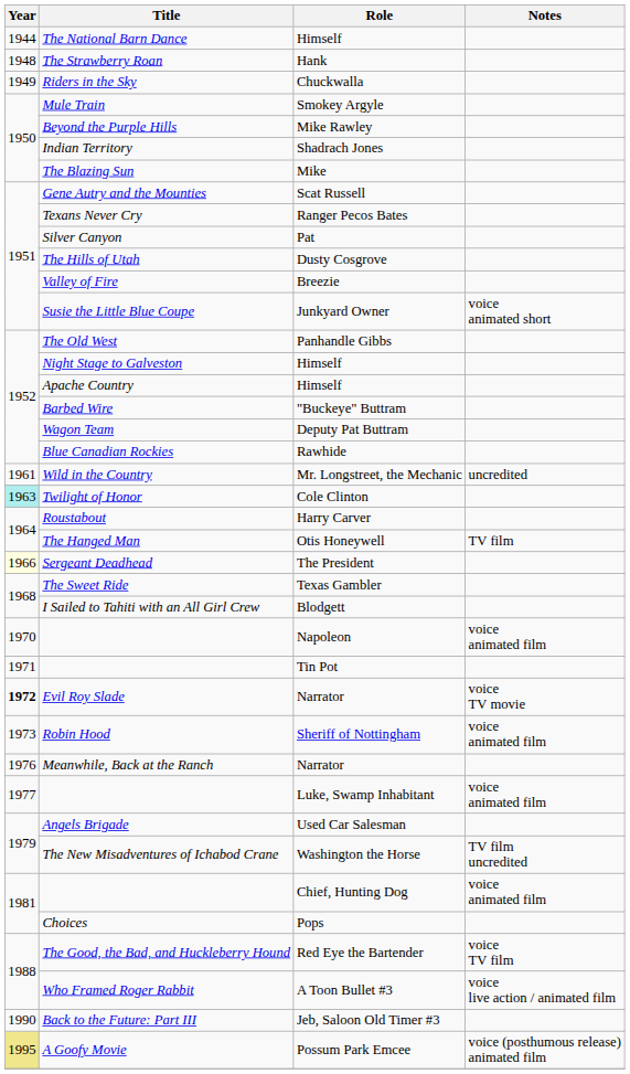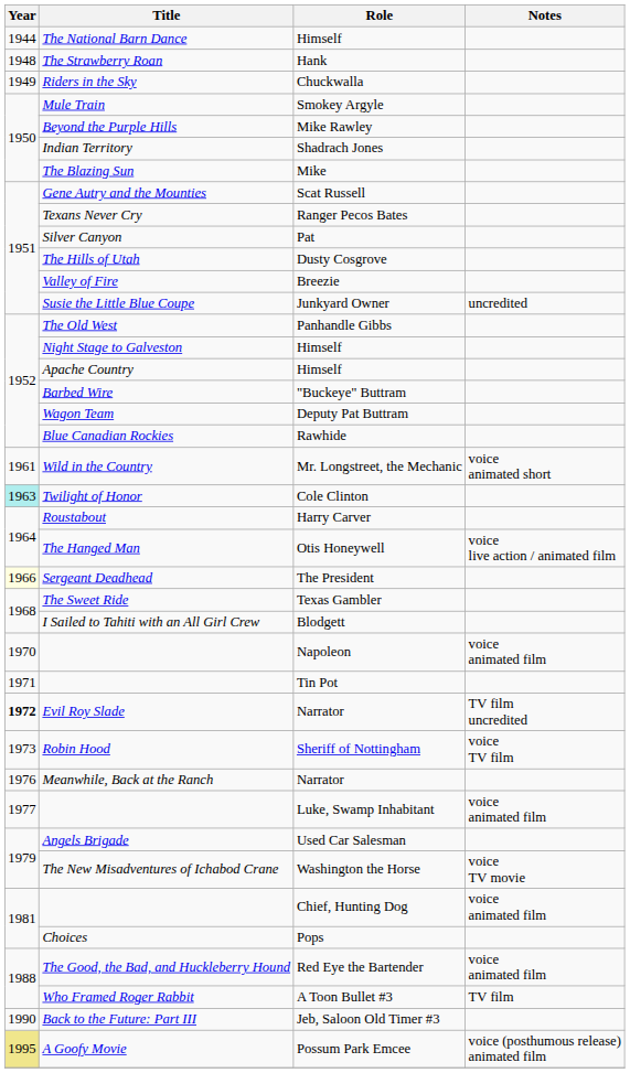 <table class="wikitable sortable">
 <tr>
 <th>Year</th>
 <th>Title</th>
 <th>Role</th>
 <th class="unsortable">Notes</th>
 </tr>
 <tr>
 <td>1944</td>
 <td><em><a href='#'>The National Barn Dance</a></em></td>
 <td>Himself</td>
 <td></td>
 </tr>
 <tr>
 <td>1948</td>
 <td><em><a href='#'>The Strawberry Roan</a></em></td>
 <td>Hank</td>
 <td></td>
 </tr>
 <tr>
 <td>1949</td>
 <td><em><a href='#'>Riders in the Sky</a></em></td>
 <td>Chuckwalla</td>
 <td></td>
 </tr>
 <tr>
 <td rowspan="4">1950</td>
 <td><em><a href='#'>Mule Train</a></em></td>
 <td>Smokey Argyle</td>
 <td></td>
 </tr>
 <tr>
 <td><em><a href='#'>Beyond the Purple Hills</a></em></td>
 <td>Mike Rawley</td>
 <td></td>
 </tr>
 <tr>
 <td><em>Indian Territory</em></td>
 <td>Shadrach Jones</td>
 <td></td>
 </tr>
 <tr>
 <td><em><a href='#'>The Blazing Sun</a></em></td>
 <td>Mike</td>
 <td></td>
 </tr>
 <tr>
 <td rowspan="6">1951</td>
 <td><em><a href='#'>Gene Autry and the Mounties</a></em></td>
 <td>Scat Russell</td>
 <td></td>
 </tr>
 <tr>
 <td><em>Texans Never Cry</em></td>
 <td>Ranger Pecos Bates</td>
 <td></td>
 </tr>
 <tr>
 <td><em>Silver Canyon</em></td>
 <td>Pat</td>
 <td></td>
 </tr>
 <tr>
 <td><em><a href='#'>The Hills of Utah</a></em></td>
 <td>Dusty Cosgrove</td>
 <td></td>
 </tr>
 <tr>
 <td><em><a href='#'>Valley of Fire</a></em></td>
 <td>Breezie</td>
 <td></td>
 </tr>
 <tr>
 <td><em><a href='#'>Susie the Little Blue Coupe</a></em></td>
 <td>Junkyard Owner</td>
-<td>voice<br>animated short</td>
+<td>uncredited</td>
 </tr>
 <tr>
 <td rowspan="6">1952</td>
 <td><em><a href='#'>The Old West</a></em></td>
 <td>Panhandle Gibbs</td>
 <td></td>
 </tr>
 <tr>
 <td><em><a href='#'>Night Stage to Galveston</a></em></td>
 <td>Himself</td>
 <td></td>
 </tr>
 <tr>
 <td><em>Apache Country</em></td>
 <td>Himself</td>
 <td></td>
 </tr>
 <tr>
 <td><em><a href='#'>Barbed Wire</a></em></td>
 <td>"Buckeye" Buttram</td>
 <td></td>
 </tr>
 <tr>
 <td><em><a href='#'>Wagon Team</a></em></td>
 <td>Deputy Pat Buttram</td>
 <td></td>
 </tr>
 <tr>
 <td><em><a href='#'>Blue Canadian Rockies</a></em></td>
 <td>Rawhide</td>
 <td></td>
 </tr>
 <tr>
 <td>1961</td>
 <td><em><a href='#'>Wild in the Country</a></em></td>
 <td>Mr. Longstreet, the Mechanic</td>
-<td>uncredited</td>
+<td>voice<br>animated short</td>
 </tr>
 <tr>
 <td style="background: paleturquoise;">1963</td>
 <td><em><a href='#'>Twilight of Honor</a></em></td>
 <td>Cole Clinton</td>
 <td></td>
 </tr>
 <tr>
 <td rowspan="2">1964</td>
 <td><em><a href='#'>Roustabout</a></em></td>
 <td>Harry Carver</td>
 <td></td>
 </tr>
 <tr>
 <td><em><a href='#'>The Hanged Man</a></em></td>
 <td>Otis Honeywell</td>
-<td>TV film</td>
+<td>voice<br>live action / animated film</td>
 </tr>
 <tr>
 <td style="background: lightyellow;">1966</td>
 <td><em><a href='#'>Sergeant Deadhead</a></em></td>
 <td>The President</td>
 <td></td>
 </tr>
 <tr>
 <td rowspan="2">1968</td>
 <td><em><a href='#'>The Sweet Ride</a></em></td>
 <td>Texas Gambler</td>
 <td></td>
 </tr>
 <tr>
 <td><em>I Sailed to Tahiti with an All Girl Crew</em></td>
 <td>Blodgett</td>
 <td></td>
 </tr>
 <tr>
 <td>1970</td>
 <td><em></em></td>
 <td>Napoleon</td>
 <td>voice<br>animated film</td>
 </tr>
 <tr>
 <td>1971</td>
 <td><em></em></td>
 <td>Tin Pot</td>
 <td></td>
 </tr>
 <tr>
 <td><strong>1972</strong></td>
 <td><em><a href='#'>Evil Roy Slade</a></em></td>
 <td>Narrator</td>
-<td>voice<br>TV movie</td>
+<td>TV film<br>uncredited</td>
 </tr>
 <tr>
 <td>1973</td>
 <td><em><a href='#'>Robin Hood</a></em></td>
 <td><a href='#'>Sheriff of Nottingham</a></td>
-<td>voice<br>animated film</td>
+<td>voice<br>TV film</td>
 </tr>
 <tr>
 <td>1976</td>
 <td><em>Meanwhile, Back at the Ranch</em></td>
 <td>Narrator</td>
 <td></td>
 </tr>
 <tr>
 <td>1977</td>
 <td><em></em></td>
 <td>Luke, Swamp Inhabitant</td>
 <td>voice<br>animated film</td>
 </tr>
 <tr>
 <td rowspan="2">1979</td>
 <td><em><a href='#'>Angels Brigade</a></em></td>
 <td>Used Car Salesman</td>
 <td></td>
 </tr>
 <tr>
 <td><em>The New Misadventures of Ichabod Crane</em></td>
 <td>Washington the Horse</td>
-<td>TV film<br>uncredited</td>
+<td>voice<br>TV movie</td>
 </tr>
 <tr>
 <td rowspan="2">1981</td>
 <td><em></em></td>
 <td>Chief, Hunting Dog</td>
 <td>voice<br>animated film</td>
 </tr>
 <tr>
 <td><em>Choices</em></td>
 <td>Pops</td>
 <td></td>
 </tr>
 <tr>
 <td rowspan="2">1988</td>
 <td><em><a href='#'>The Good, the Bad, and Huckleberry Hound</a></em></td>
 <td>Red Eye the Bartender</td>
-<td>voice<br>TV film</td>
+<td>voice<br>animated film</td>
 </tr>
 <tr>
 <td><em><a href='#'>Who Framed Roger Rabbit</a></em></td>
 <td>A Toon Bullet #3</td>
-<td>voice<br>live action / animated film</td>
+<td>TV film</td>
 </tr>
 <tr>
 <td>1990</td>
 <td><em><a href='#'>Back to the Future: Part III</a></em></td>
 <td>Jeb, Saloon Old Timer #3</td>
 <td></td>
 </tr>
 <tr>
 <td style="background: khaki;">1995</td>
 <td><em><a href='#'>A Goofy Movie</a></em></td>
 <td>Possum Park Emcee</td>
 <td>voice (posthumous release)<br>animated film</td>
 </tr>
 <tr>
 </tr>
 </table>
